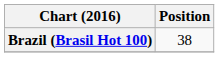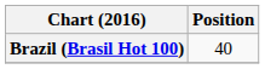 <table class="wikitable plainrowheaders" style="text-align:center;">
 <tr>
 <th scope="col">Chart (2016)</th>
 <th scope="col">Position</th>
 </tr>
 <tr>
 <th scope="row">Brazil (<a href='#'>Brasil Hot 100</a>)</th>
-<td style="text-align:center;">38</td>
+<td style="text-align:center;">40</td>
 </tr>
 <tr>
 </tr>
 </table>
